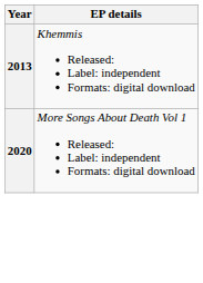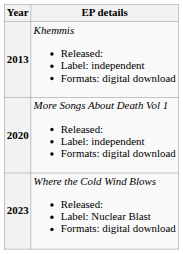 <table class="wikitable plainrowheaders" style="text-align:center;">
 <tr>
 <th>Year</th>
 <th>EP details</th>
 </tr>
 <tr>
 <th scope="row">2013</th>
 <td align="left"><em>Khemmis</em><br><ul><li>Released: </li><li>Label: independent</li><li>Formats: digital download</li></ul></td>
 </tr>
 <tr>
 <th scope="row">2020</th>
 <td align="left"><em>More Songs About Death Vol 1</em><br><ul><li>Released: </li><li>Label: independent</li><li>Formats: digital download</li></ul></td>
 </tr>
+<tr>
+<th scope="row">2023</th>
+<td align="left"><em>Where the Cold Wind Blows</em><br><ul><li>Released: </li><li>Label: Nuclear Blast</li><li>Formats: digital download</li></ul></td>
+</tr>
 </table>
